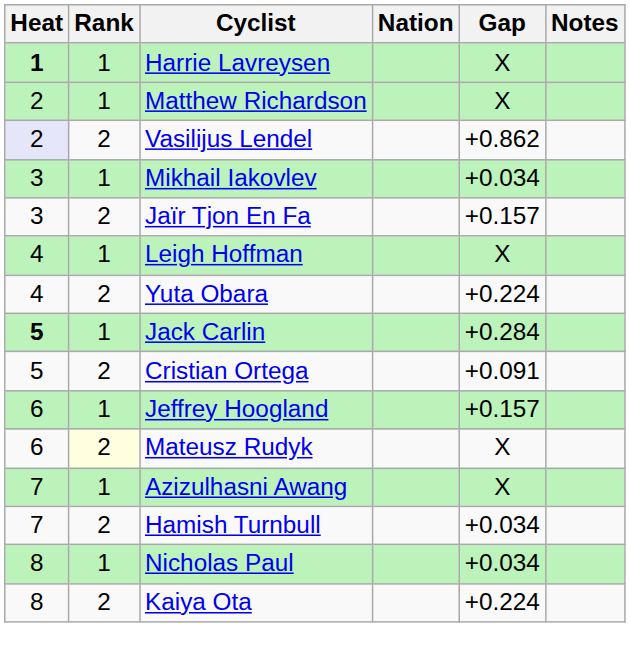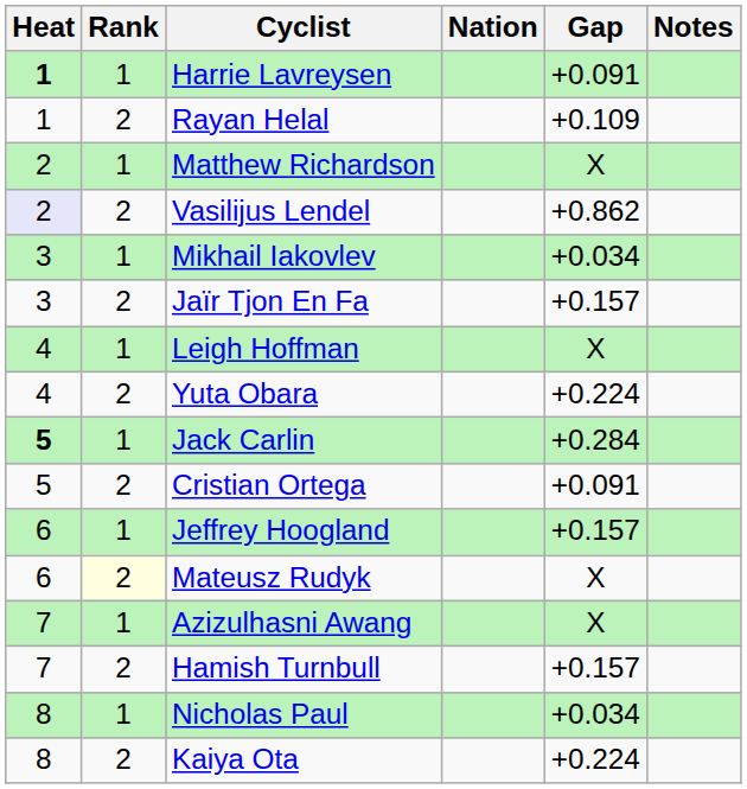 <table class="wikitable sortable" style="text-align:center">
 <tr>
 <th>Heat</th>
 <th>Rank</th>
 <th>Cyclist</th>
 <th>Nation</th>
 <th>Gap</th>
 <th>Notes</th>
 </tr>
 <tr bgcolor=#bbf3bb>
 <td><strong>1</strong></td>
 <td>1</td>
 <td align=left><a href='#'>Harrie Lavreysen</a></td>
 <td align=left></td>
-<td>X</td>
+<td>+0.091</td>
+<td></td>
+</tr>
+<tr>
+<td>1</td>
+<td>2</td>
+<td align=left><a href='#'>Rayan Helal</a></td>
+<td align=left></td>
+<td>+0.109</td>
 <td></td>
 </tr>
 <tr bgcolor=#bbf3bb>
 <td>2</td>
 <td>1</td>
 <td align=left><a href='#'>Matthew Richardson</a></td>
 <td align=left></td>
 <td>X</td>
 <td></td>
 </tr>
 <tr>
 <td style="background: lavender;">2</td>
 <td>2</td>
 <td align=left><a href='#'>Vasilijus Lendel</a></td>
 <td align=left></td>
 <td>+0.862</td>
 <td></td>
 </tr>
 <tr bgcolor=#bbf3bb>
 <td>3</td>
 <td>1</td>
 <td align=left><a href='#'>Mikhail Iakovlev</a></td>
 <td align=left></td>
 <td>+0.034</td>
 <td></td>
 </tr>
 <tr>
 <td>3</td>
 <td>2</td>
 <td align=left><a href='#'>Jaïr Tjon En Fa</a></td>
 <td align=left></td>
 <td>+0.157</td>
 <td></td>
 </tr>
 <tr bgcolor=#bbf3bb>
 <td>4</td>
 <td>1</td>
 <td align=left><a href='#'>Leigh Hoffman</a></td>
 <td align=left></td>
 <td>X</td>
 <td></td>
 </tr>
 <tr>
 <td>4</td>
 <td>2</td>
 <td align=left><a href='#'>Yuta Obara</a></td>
 <td align=left></td>
 <td>+0.224</td>
 <td></td>
 </tr>
 <tr bgcolor=#bbf3bb>
 <td><strong>5</strong></td>
 <td>1</td>
 <td align=left><a href='#'>Jack Carlin</a></td>
 <td align=left></td>
 <td>+0.284</td>
 <td></td>
 </tr>
 <tr>
 <td>5</td>
 <td>2</td>
 <td align=left><a href='#'>Cristian Ortega</a></td>
 <td align=left></td>
 <td>+0.091</td>
 <td></td>
 </tr>
 <tr bgcolor=#bbf3bb>
 <td>6</td>
 <td>1</td>
 <td align=left><a href='#'>Jeffrey Hoogland</a></td>
 <td align=left></td>
 <td>+0.157</td>
 <td></td>
 </tr>
 <tr>
 <td>6</td>
 <td style="background: lightyellow;">2</td>
 <td align=left><a href='#'>Mateusz Rudyk</a></td>
 <td align=left></td>
 <td>X</td>
 <td></td>
 </tr>
 <tr bgcolor=#bbf3bb>
 <td>7</td>
 <td>1</td>
 <td align=left><a href='#'>Azizulhasni Awang</a></td>
 <td align=left></td>
 <td>X</td>
 <td></td>
 </tr>
 <tr>
 <td>7</td>
 <td>2</td>
 <td align=left><a href='#'>Hamish Turnbull</a></td>
 <td align=left></td>
-<td>+0.034</td>
+<td>+0.157</td>
 <td></td>
 </tr>
 <tr bgcolor=#bbf3bb>
 <td>8</td>
 <td>1</td>
 <td align=left><a href='#'>Nicholas Paul</a></td>
 <td align=left></td>
 <td>+0.034</td>
 <td></td>
 </tr>
 <tr>
 <td>8</td>
 <td>2</td>
 <td align=left><a href='#'>Kaiya Ota</a></td>
 <td align=left></td>
 <td>+0.224</td>
 <td></td>
 </tr>
 </table>
